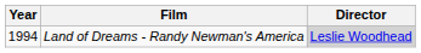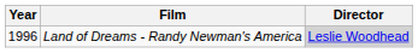 <table class="wikitable">
 <tr>
 <th>Year</th>
 <th>Film</th>
 <th>Director</th>
 </tr>
 <tr>
-<td>1994</td>
+<td>1996</td>
 <td><em>Land of Dreams - Randy Newman's America</em></td>
 <td style="background: lightgrey;"><a href='#'>Leslie Woodhead</a></td>
 </tr>
 </table>
